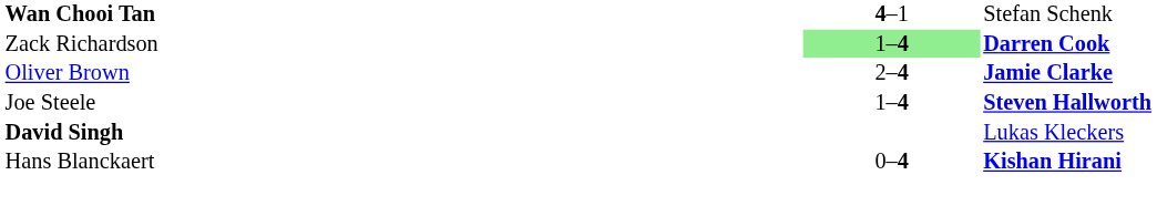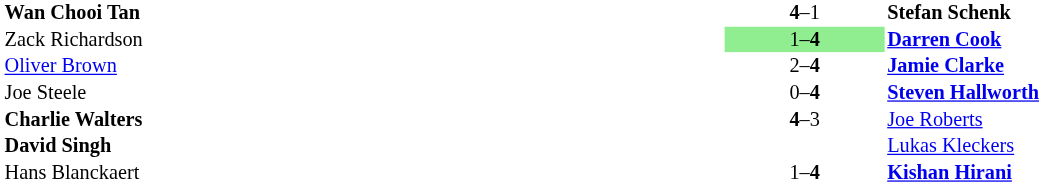 <table width="100%" cellspacing="1">
 <tr>
 <th width=45%></th>
 <th width=10%></th>
 <th width=45%></th>
 </tr>
 <tr>
 <td> <strong>Wan Chooi Tan</strong></td>
 <td align="center"><strong>4</strong>–1</td>
-<td> Stefan Schenk</td>
+<td><strong> Stefan Schenk</strong></td>
 </tr>
 <tr>
 <td> Zack Richardson</td>
 <td align="center" style="background: lightgreen;">1–<strong>4</strong></td>
 <td> <strong><a href='#'>Darren Cook</a></strong></td>
 </tr>
 <tr>
 <td> <a href='#'>Oliver Brown</a></td>
 <td align="center">2–<strong>4</strong></td>
 <td> <strong><a href='#'>Jamie Clarke</a></strong></td>
 </tr>
 <tr>
 <td> Joe Steele</td>
-<td align="center">1–<strong>4</strong></td>
+<td align="center">0–<strong>4</strong></td>
 <td> <strong><a href='#'>Steven Hallworth</a></strong></td>
+</tr>
+<tr>
+<td> <strong>Charlie Walters</strong></td>
+<td align="center"><strong>4</strong>–3</td>
+<td> <a href='#'>Joe Roberts</a></td>
 </tr>
 <tr>
 <td> <strong>David Singh</strong></td>
 <td align="center"></td>
 <td> <a href='#'>Lukas Kleckers</a></td>
 </tr>
 <tr>
 <td> Hans Blanckaert</td>
-<td align="center">0–<strong>4</strong></td>
+<td align="center">1–<strong>4</strong></td>
 <td> <strong><a href='#'>Kishan Hirani</a></strong></td>
 </tr>
 </table>
